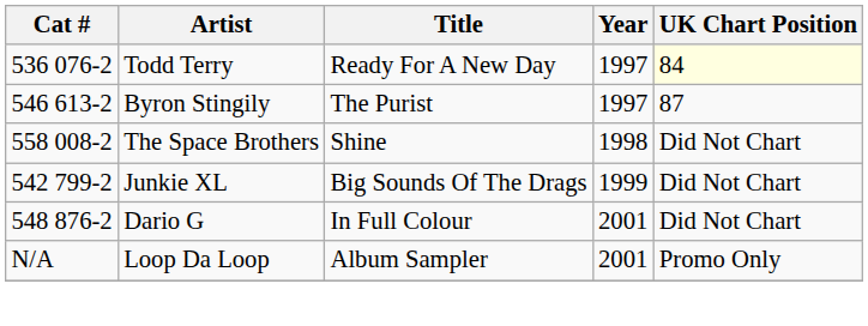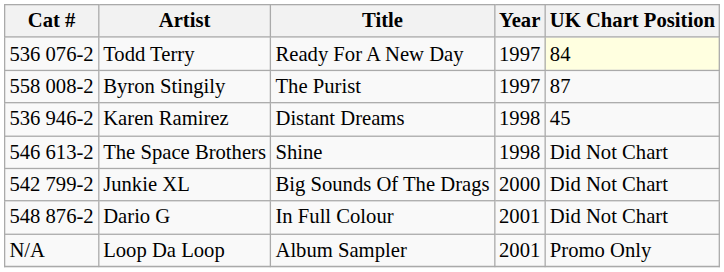 <table class="wikitable">
 <tr>
 <th>Cat #</th>
 <th>Artist</th>
 <th>Title</th>
 <th>Year</th>
 <th>UK Chart Position</th>
 </tr>
 <tr>
 <td>536 076-2</td>
 <td>Todd Terry</td>
 <td>Ready For A New Day</td>
 <td>1997</td>
 <td style="background: lightyellow;">84</td>
 </tr>
 <tr>
-<td>546 613-2</td>
+<td>558 008-2</td>
 <td>Byron Stingily</td>
 <td>The Purist</td>
 <td>1997</td>
 <td>87</td>
 </tr>
 <tr>
-<td>558 008-2</td>
+<td>536 946-2</td>
+<td>Karen Ramirez</td>
+<td>Distant Dreams</td>
+<td>1998</td>
+<td>45</td>
+</tr>
+<tr>
+<td>546 613-2</td>
 <td>The Space Brothers</td>
 <td>Shine</td>
 <td>1998</td>
 <td>Did Not Chart</td>
 </tr>
 <tr>
 <td>542 799-2</td>
 <td>Junkie XL</td>
 <td>Big Sounds Of The Drags</td>
-<td>1999</td>
+<td>2000</td>
 <td>Did Not Chart</td>
 </tr>
 <tr>
 <td>548 876-2</td>
 <td>Dario G</td>
 <td>In Full Colour</td>
 <td>2001</td>
 <td>Did Not Chart</td>
 </tr>
 <tr>
 <td>N/A</td>
 <td>Loop Da Loop</td>
 <td>Album Sampler</td>
 <td>2001</td>
 <td>Promo Only</td>
 </tr>
 <tr>
 </tr>
 </table>
